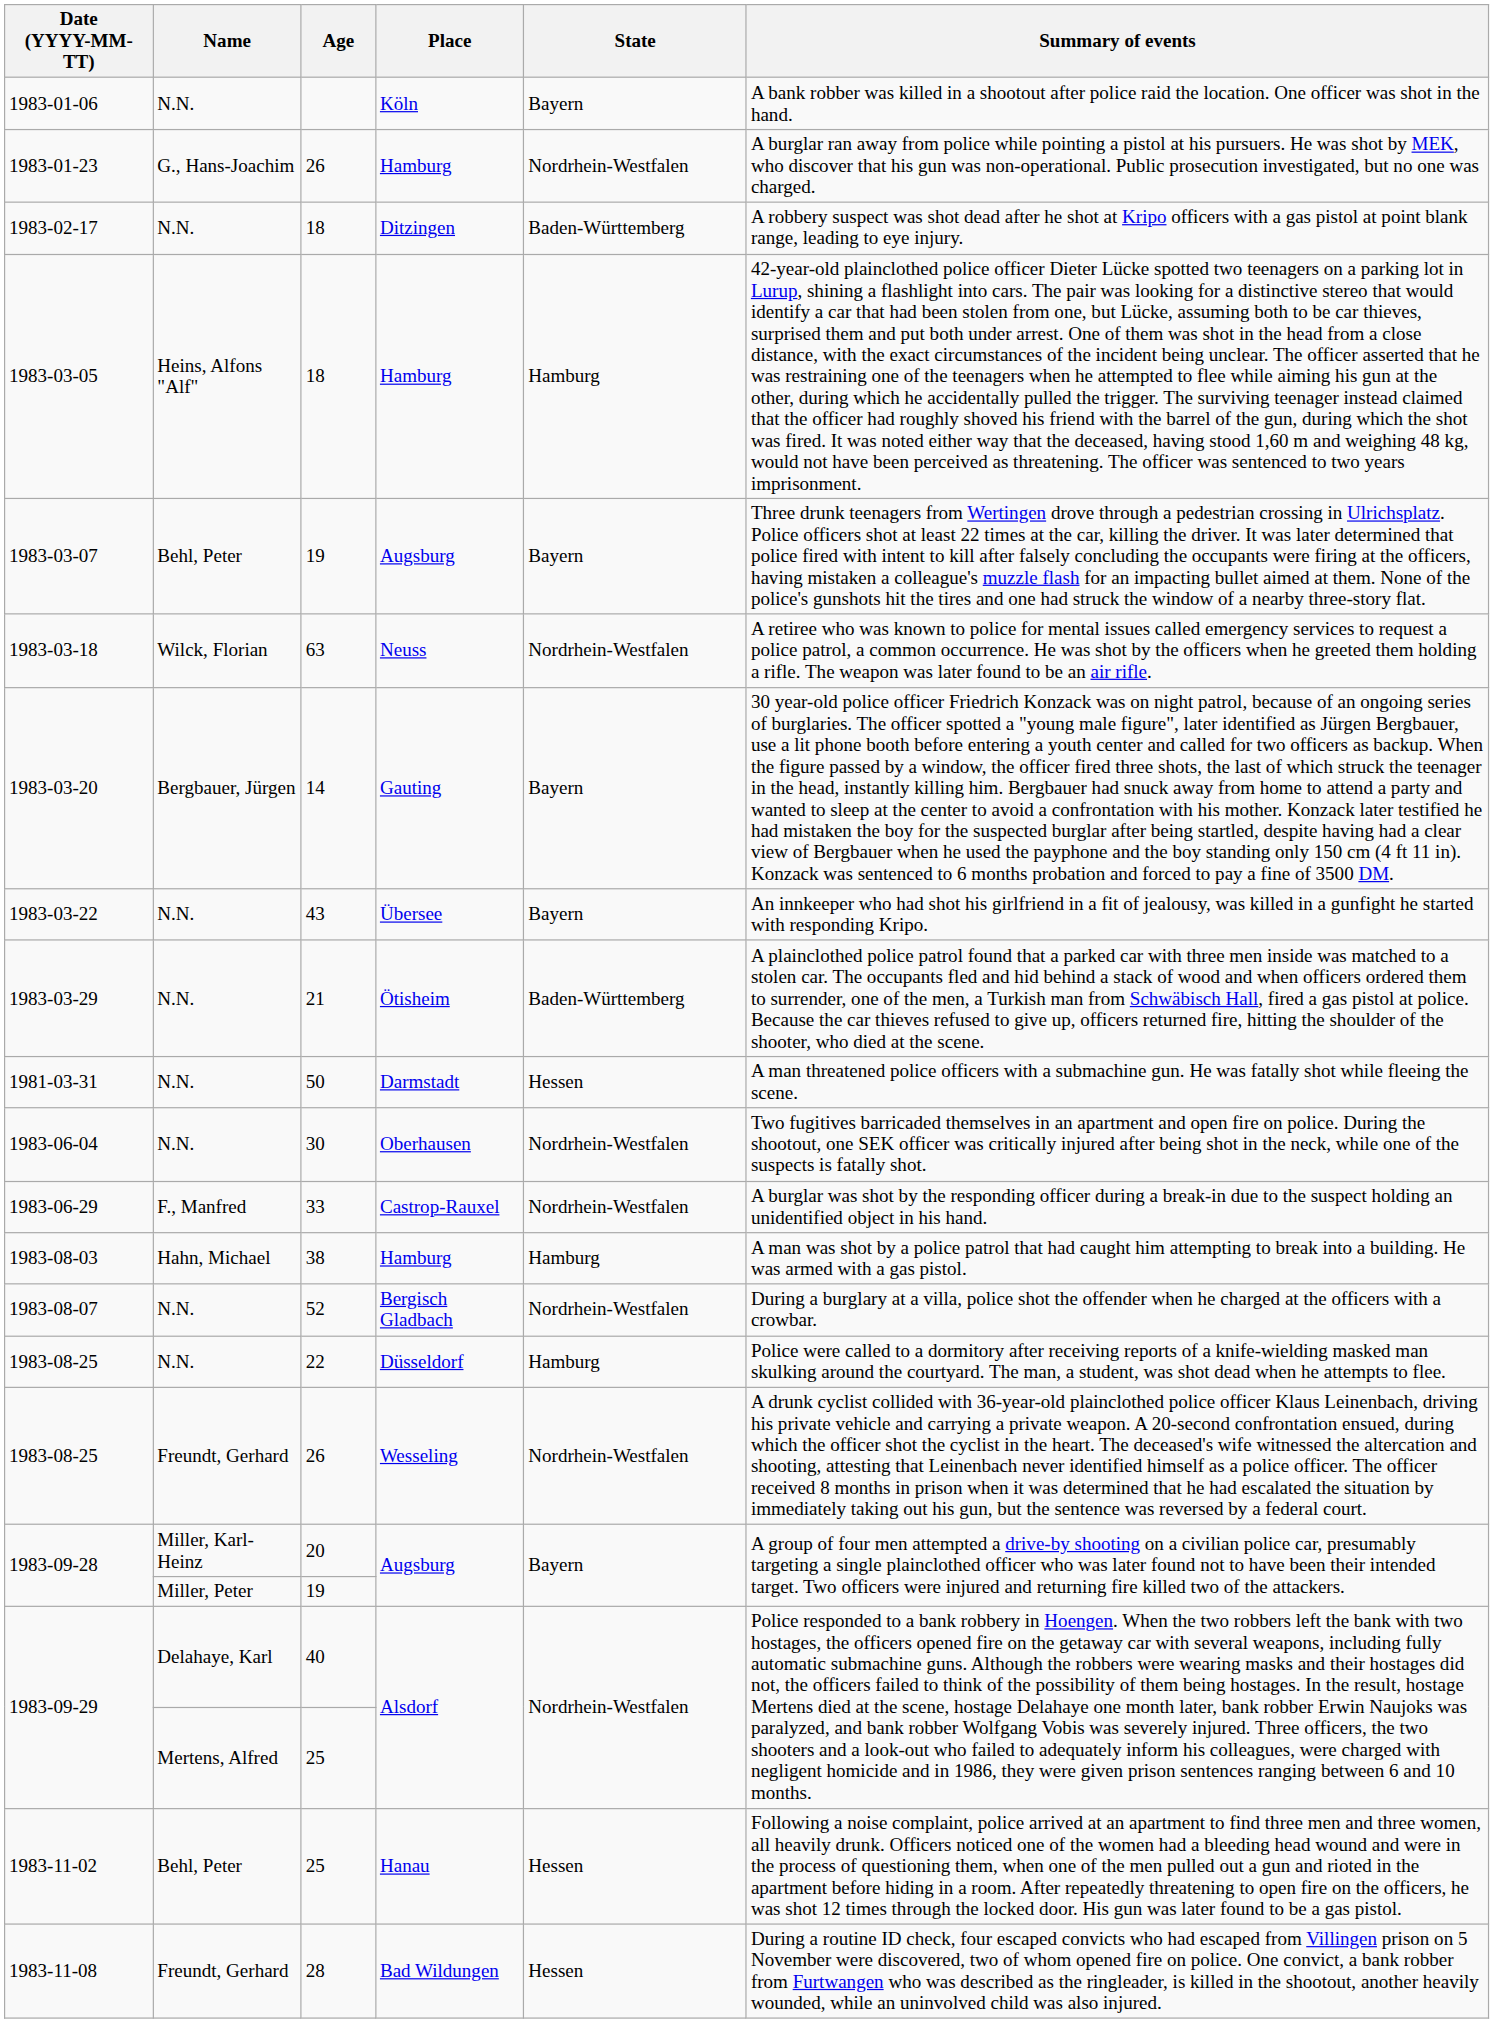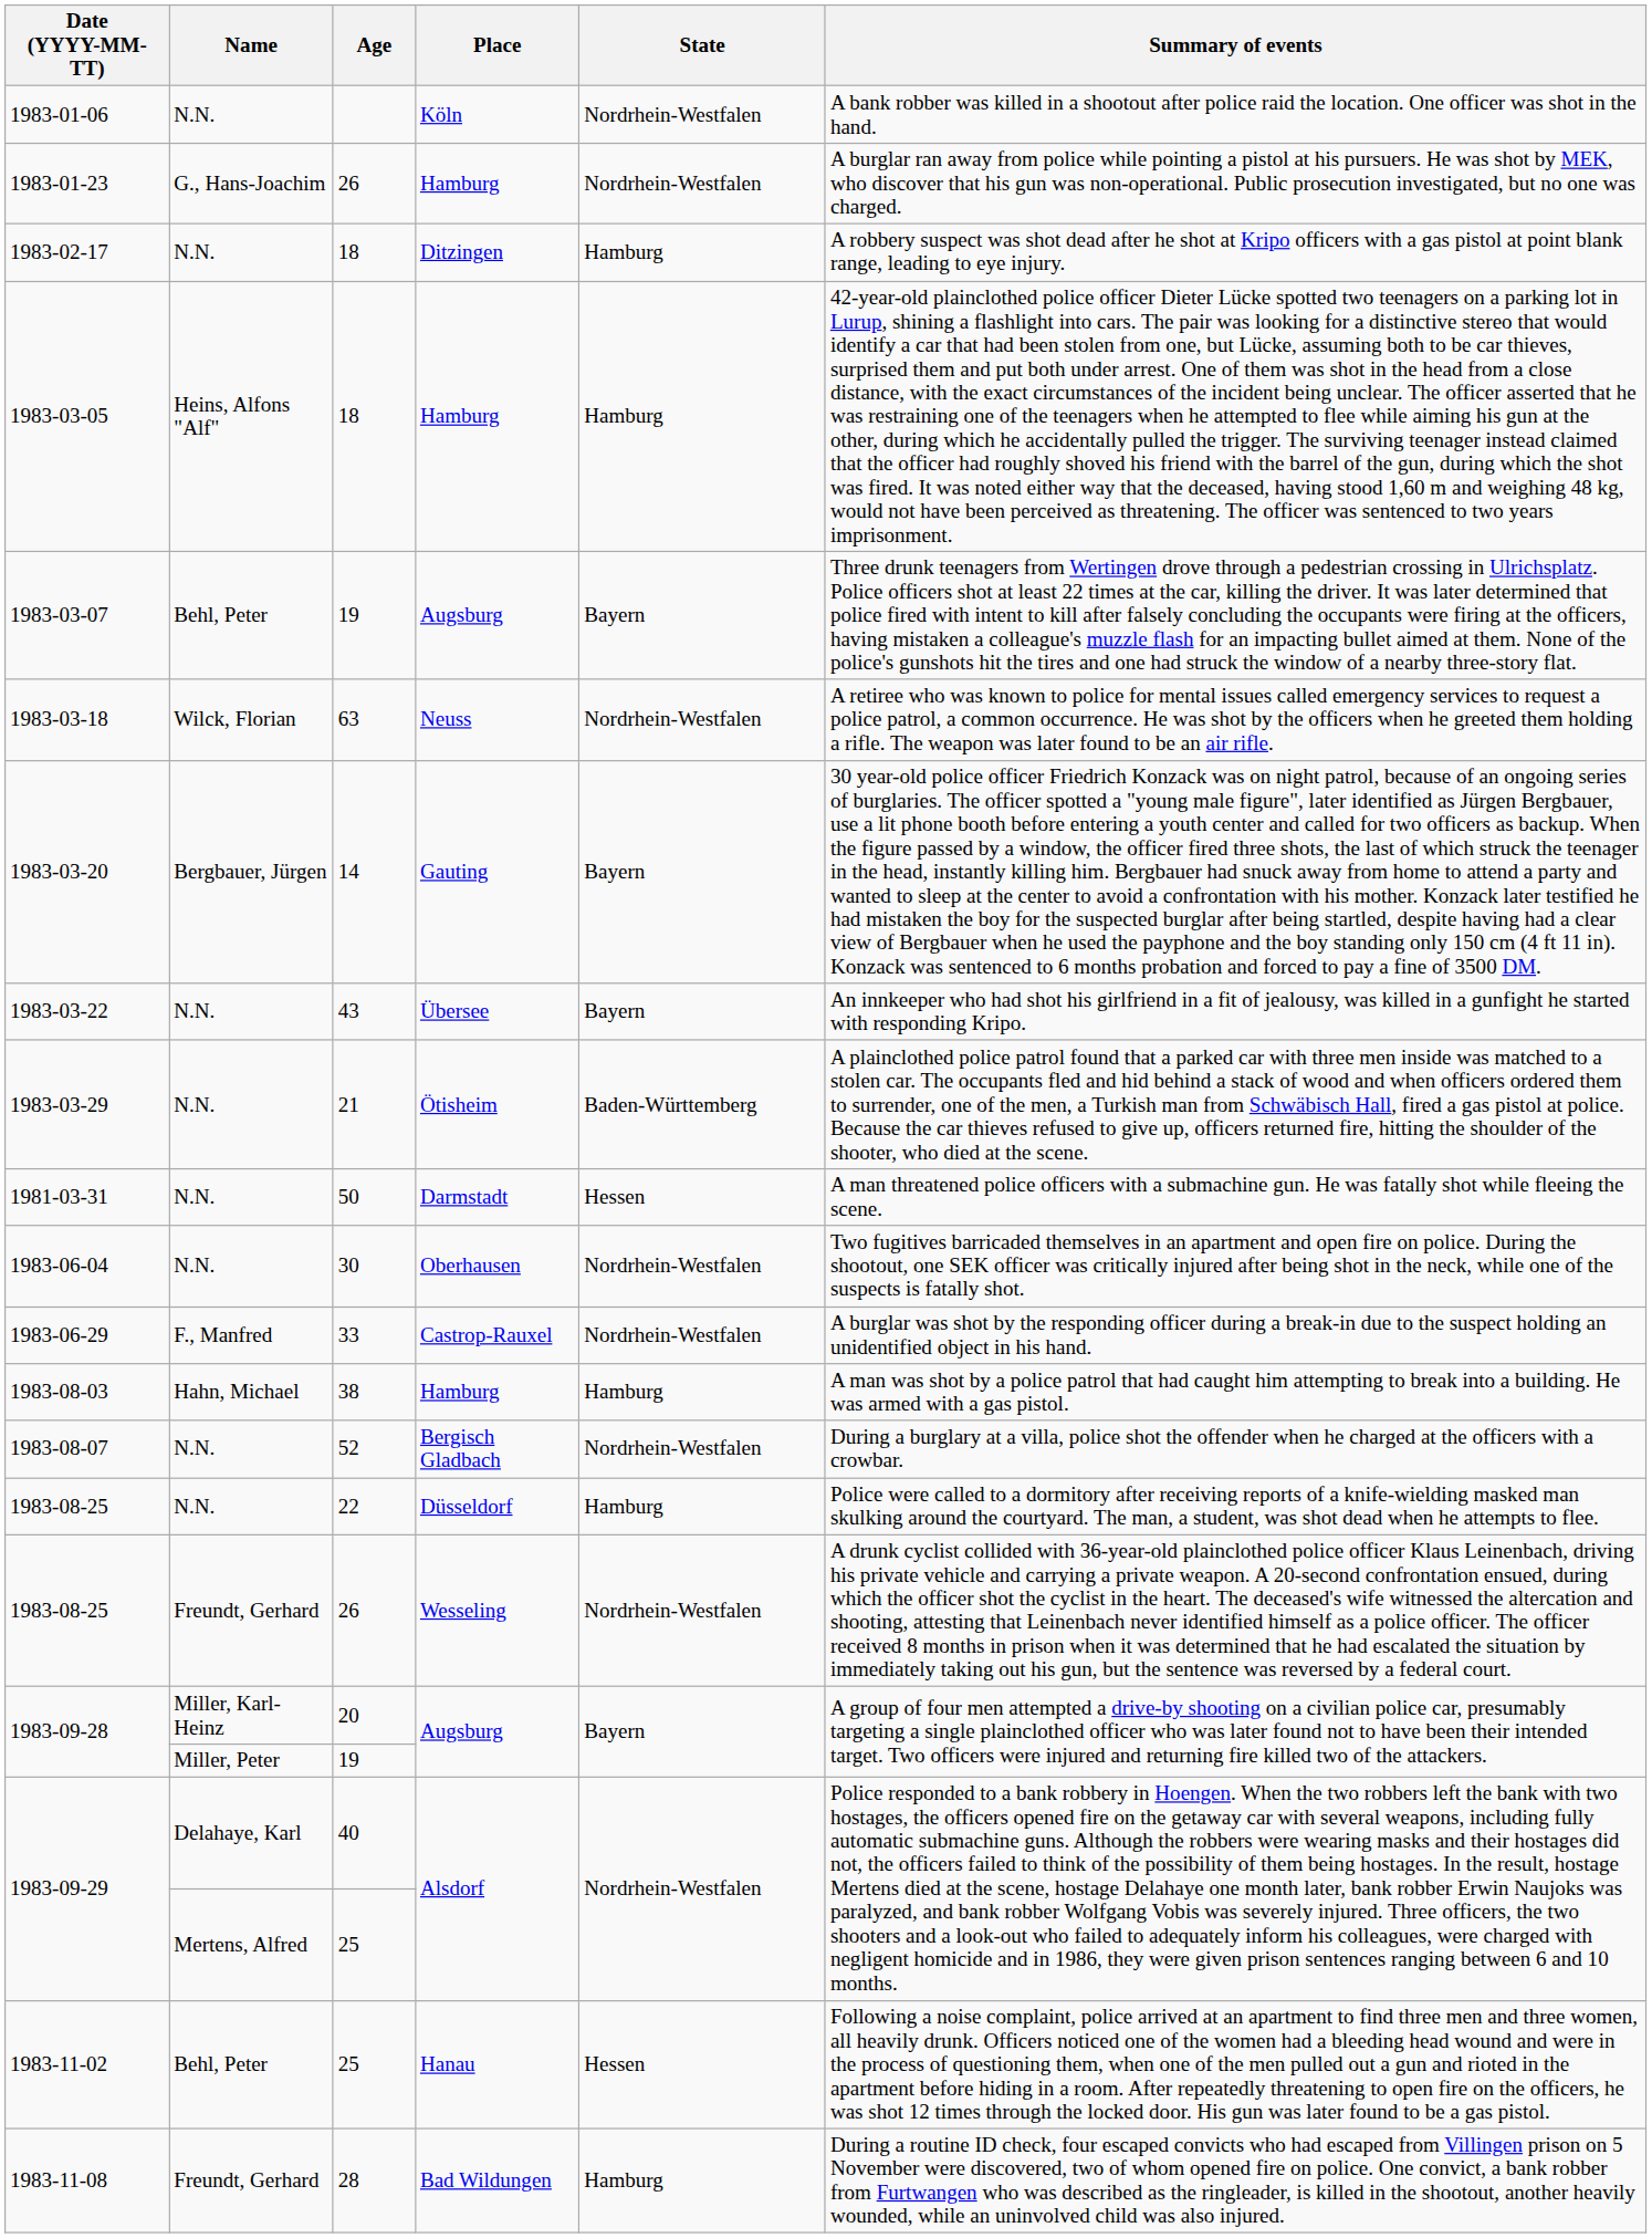 <table class="wikitable sortable static-row-numbers static-row-header-text">
 <tr>
 <th style="width:10%;">Date<br>(YYYY-MM-TT)</th>
 <th style="width:10%;">Name</th>
 <th style="width:5%;">Age</th>
 <th style="width:10%;">Place</th>
 <th style="width:15%;">State</th>
 <th style="width:50%;">Summary of events</th>
 </tr>
 <tr>
 <td>1983-01-06</td>
 <td>N.N.</td>
 <td></td>
 <td><a href='#'>Köln</a></td>
-<td>Bayern</td>
+<td>Nordrhein-Westfalen</td>
 <td>A bank robber was killed in a shootout after police raid the location. One officer was shot in the hand.</td>
 </tr>
 <tr>
 <td>1983-01-23</td>
 <td>G., Hans-Joachim</td>
 <td>26</td>
 <td><a href='#'>Hamburg</a></td>
 <td>Nordrhein-Westfalen</td>
 <td>A burglar ran away from police while pointing a pistol at his pursuers. He was shot by <a href='#'>MEK</a>, who discover that his gun was non-operational. Public prosecution investigated, but no one was charged.</td>
 </tr>
 <tr>
 <td>1983-02-17</td>
 <td>N.N.</td>
 <td>18</td>
 <td><a href='#'>Ditzingen</a></td>
-<td>Baden-Württemberg</td>
+<td>Hamburg</td>
 <td>A robbery suspect was shot dead after he shot at <a href='#'>Kripo</a> officers with a gas pistol at point blank range, leading to eye injury.</td>
 </tr>
 <tr>
 <td>1983-03-05</td>
 <td>Heins, Alfons "Alf"</td>
 <td>18</td>
 <td><a href='#'>Hamburg</a></td>
 <td>Hamburg</td>
 <td>42-year-old plainclothed police officer Dieter Lücke spotted two teenagers on a parking lot in <a href='#'>Lurup</a>, shining a flashlight into cars. The pair was looking for a distinctive stereo that would identify a car that had been stolen from one, but Lücke, assuming both to be car thieves, surprised them and put both under arrest. One of them was shot in the head from a close distance, with the exact circumstances of the incident being unclear. The officer asserted that he was restraining one of the teenagers when he attempted to flee while aiming his gun at the other, during which he accidentally pulled the trigger. The surviving teenager instead claimed that the officer had roughly shoved his friend with the barrel of the gun, during which the shot was fired. It was noted either way that the deceased, having stood 1,60 m and weighing 48 kg, would not have been perceived as threatening. The officer was sentenced to two years imprisonment.</td>
 </tr>
 <tr>
 <td>1983-03-07</td>
 <td>Behl, Peter</td>
 <td>19</td>
 <td><a href='#'>Augsburg</a></td>
 <td>Bayern</td>
 <td>Three drunk teenagers from <a href='#'>Wertingen</a> drove through a pedestrian crossing in <a href='#'>Ulrichsplatz</a>. Police officers shot at least 22 times at the car, killing the driver. It was later determined that police fired with intent to kill after falsely concluding the occupants were firing at the officers, having mistaken a colleague's <a href='#'>muzzle flash</a> for an impacting bullet aimed at them. None of the police's gunshots hit the tires and one had struck the window of a nearby three-story flat.</td>
 </tr>
 <tr>
 <td>1983-03-18</td>
 <td>Wilck, Florian</td>
 <td>63</td>
 <td><a href='#'>Neuss</a></td>
 <td>Nordrhein-Westfalen</td>
 <td>A retiree who was known to police for mental issues called emergency services to request a police patrol, a common occurrence. He was shot by the officers when he greeted them holding a rifle. The weapon was later found to be an <a href='#'>air rifle</a>.</td>
 </tr>
 <tr>
 <td>1983-03-20</td>
 <td>Bergbauer, Jürgen</td>
 <td>14</td>
 <td><a href='#'>Gauting</a></td>
 <td>Bayern</td>
 <td>30 year-old police officer Friedrich Konzack was on night patrol, because of an ongoing series of burglaries. The officer spotted a "young male figure", later identified as Jürgen Bergbauer, use a lit phone booth before entering a youth center and called for two officers as backup. When the figure passed by a window, the officer fired three shots, the last of which struck the teenager in the head, instantly killing him. Bergbauer had snuck away from home to attend a party and wanted to sleep at the center to avoid a confrontation with his mother. Konzack later testified he had mistaken the boy for the suspected burglar after being startled, despite having had a clear view of Bergbauer when he used the payphone and the boy standing only 150 cm (4 ft 11 in). Konzack was sentenced to 6 months probation and forced to pay a fine of 3500 <a href='#'>DM</a>.</td>
 </tr>
 <tr>
 <td>1983-03-22</td>
 <td>N.N.</td>
 <td>43</td>
 <td><a href='#'>Übersee</a></td>
 <td>Bayern</td>
 <td>An innkeeper who had shot his girlfriend in a fit of jealousy, was killed in a gunfight he started with responding Kripo.</td>
 </tr>
 <tr>
 <td>1983-03-29</td>
 <td>N.N.</td>
 <td>21</td>
 <td><a href='#'>Ötisheim</a></td>
 <td>Baden-Württemberg</td>
 <td>A plainclothed police patrol found that a parked car with three men inside was matched to a stolen car. The occupants fled and hid behind a stack of wood and when officers ordered them to surrender, one of the men, a Turkish man from <a href='#'>Schwäbisch Hall</a>, fired a gas pistol at police. Because the car thieves refused to give up, officers returned fire, hitting the shoulder of the shooter, who died at the scene.</td>
 </tr>
 <tr>
 <td>1981-03-31</td>
 <td>N.N.</td>
 <td>50</td>
 <td><a href='#'>Darmstadt</a></td>
 <td>Hessen</td>
 <td>A man threatened police officers with a submachine gun. He was fatally shot while fleeing the scene.</td>
 </tr>
 <tr>
 <td>1983-06-04</td>
 <td>N.N.</td>
 <td>30</td>
 <td><a href='#'>Oberhausen</a></td>
 <td>Nordrhein-Westfalen</td>
 <td>Two fugitives barricaded themselves in an apartment and open fire on police. During the shootout, one SEK officer was critically injured after being shot in the neck, while one of the suspects is fatally shot.</td>
 </tr>
 <tr>
 <td>1983-06-29</td>
 <td>F., Manfred</td>
 <td>33</td>
 <td><a href='#'>Castrop-Rauxel</a></td>
 <td>Nordrhein-Westfalen</td>
 <td>A burglar was shot by the responding officer during a break-in due to the suspect holding an unidentified object in his hand.</td>
 </tr>
 <tr>
 <td>1983-08-03</td>
 <td>Hahn, Michael</td>
 <td>38</td>
 <td><a href='#'>Hamburg</a></td>
 <td>Hamburg</td>
 <td>A man was shot by a police patrol that had caught him attempting to break into a building. He was armed with a gas pistol.</td>
 </tr>
 <tr>
 <td>1983-08-07</td>
 <td>N.N.</td>
 <td>52</td>
 <td><a href='#'>Bergisch Gladbach</a></td>
 <td>Nordrhein-Westfalen</td>
 <td>During a burglary at a villa, police shot the offender when he charged at the officers with a crowbar.</td>
 </tr>
 <tr>
 <td>1983-08-25</td>
 <td>N.N.</td>
 <td>22</td>
 <td><a href='#'>Düsseldorf</a></td>
 <td>Hamburg</td>
 <td>Police were called to a dormitory after receiving reports of a knife-wielding masked man skulking around the courtyard. The man, a student, was shot dead when he attempts to flee.</td>
 </tr>
 <tr>
 <td>1983-08-25</td>
 <td>Freundt, Gerhard</td>
 <td>26</td>
 <td><a href='#'>Wesseling</a></td>
 <td>Nordrhein-Westfalen</td>
 <td>A drunk cyclist collided with 36-year-old plainclothed police officer Klaus Leinenbach, driving his private vehicle and carrying a private weapon. A 20-second confrontation ensued, during which the officer shot the cyclist in the heart. The deceased's wife witnessed the altercation and shooting, attesting that Leinenbach never identified himself as a police officer. The officer received 8 months in prison when it was determined that he had escalated the situation by immediately taking out his gun, but the sentence was reversed by a federal court.</td>
 </tr>
 <tr>
 <td rowspan=2>1983-09-28</td>
 <td>Miller, Karl-Heinz</td>
 <td>20</td>
 <td rowspan=2><a href='#'>Augsburg</a></td>
 <td rowspan=2>Bayern</td>
 <td rowspan="2">A group of four men attempted a <a href='#'>drive-by shooting</a> on a civilian police car, presumably targeting a single plainclothed officer who was later found not to have been their intended target. Two officers were injured and returning fire killed two of the attackers.</td>
 </tr>
 <tr>
 <td>Miller, Peter</td>
 <td>19</td>
 </tr>
 <tr>
 <td rowspan=2>1983-09-29</td>
 <td>Delahaye, Karl</td>
 <td>40</td>
 <td rowspan=2><a href='#'>Alsdorf</a></td>
 <td rowspan=2>Nordrhein-Westfalen</td>
 <td rowspan="2">Police responded to a bank robbery in <a href='#'>Hoengen</a>. When the two robbers left the bank with two hostages, the officers opened fire on the getaway car with several weapons, including fully automatic submachine guns. Although the robbers were wearing masks and their hostages did not, the officers failed to think of the possibility of them being hostages. In the result, hostage Mertens died at the scene, hostage Delahaye one month later, bank robber Erwin Naujoks was paralyzed, and bank robber Wolfgang Vobis was severely injured. Three officers, the two shooters and a look-out who failed to adequately inform his colleagues, were charged with negligent homicide and in 1986, they were given prison sentences ranging between 6 and 10 months.</td>
 </tr>
 <tr>
 <td>Mertens, Alfred</td>
 <td>25</td>
 </tr>
 <tr>
 <td>1983-11-02</td>
 <td>Behl, Peter</td>
 <td>25</td>
 <td><a href='#'>Hanau</a></td>
 <td>Hessen</td>
 <td>Following a noise complaint, police arrived at an apartment to find three men and three women, all heavily drunk. Officers noticed one of the women had a bleeding head wound and were in the process of questioning them, when one of the men pulled out a gun and rioted in the apartment before hiding in a room. After repeatedly threatening to open fire on the officers, he was shot 12 times through the locked door. His gun was later found to be a gas pistol.</td>
 </tr>
 <tr>
 <td>1983-11-08</td>
 <td>Freundt, Gerhard</td>
 <td>28</td>
 <td><a href='#'>Bad Wildungen</a></td>
-<td>Hessen</td>
+<td>Hamburg</td>
 <td>During a routine ID check, four escaped convicts who had escaped from <a href='#'>Villingen</a> prison on 5 November were discovered, two of whom opened fire on police. One convict, a bank robber from <a href='#'>Furtwangen</a> who was described as the ringleader, is killed in the shootout, another heavily wounded, while an uninvolved child was also injured.</td>
 </tr>
 </table>
